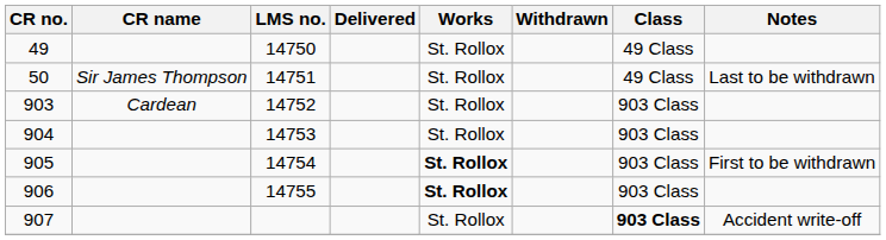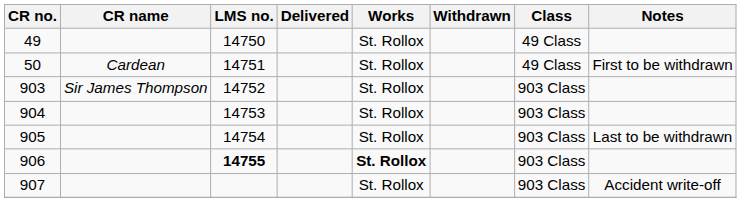 <table class="wikitable sortable" style=text-align:center>
 <tr>
 <th>CR no.</th>
 <th>CR name</th>
 <th>LMS no.</th>
 <th>Delivered</th>
 <th>Works</th>
 <th>Withdrawn</th>
 <th>Class</th>
 <th>Notes</th>
 </tr>
 <tr>
 <td>49</td>
 <td></td>
 <td>14750</td>
 <td></td>
 <td>St. Rollox</td>
 <td></td>
 <td>49 Class</td>
 <td></td>
 </tr>
 <tr>
 <td>50</td>
-<td><em>Sir James Thompson</em></td>
+<td><em>Cardean</em></td>
 <td>14751</td>
 <td></td>
 <td>St. Rollox</td>
 <td></td>
 <td>49 Class</td>
-<td>Last to be withdrawn</td>
+<td>First to be withdrawn</td>
 </tr>
 <tr>
 <td>903</td>
-<td><em>Cardean</em></td>
+<td><em>Sir James Thompson</em></td>
 <td>14752</td>
 <td></td>
 <td>St. Rollox</td>
 <td></td>
 <td>903 Class</td>
 <td></td>
 </tr>
 <tr>
 <td>904</td>
 <td></td>
 <td>14753</td>
 <td></td>
 <td>St. Rollox</td>
 <td></td>
 <td>903 Class</td>
 <td></td>
 </tr>
 <tr>
 <td>905</td>
 <td></td>
 <td>14754</td>
 <td></td>
-<td><strong>St. Rollox</strong></td>
+<td>St. Rollox</td>
 <td></td>
 <td>903 Class</td>
-<td>First to be withdrawn</td>
+<td>Last to be withdrawn</td>
 </tr>
 <tr>
 <td>906</td>
 <td></td>
-<td>14755</td>
+<td><strong>14755</strong></td>
 <td></td>
 <td><strong>St. Rollox</strong></td>
 <td></td>
 <td>903 Class</td>
 <td></td>
 </tr>
 <tr>
 <td>907</td>
 <td></td>
 <td></td>
 <td></td>
 <td>St. Rollox</td>
 <td></td>
-<td><strong>903 Class</strong></td>
+<td>903 Class</td>
 <td>Accident write-off</td>
 </tr>
 <tr>
 </tr>
 </table>
